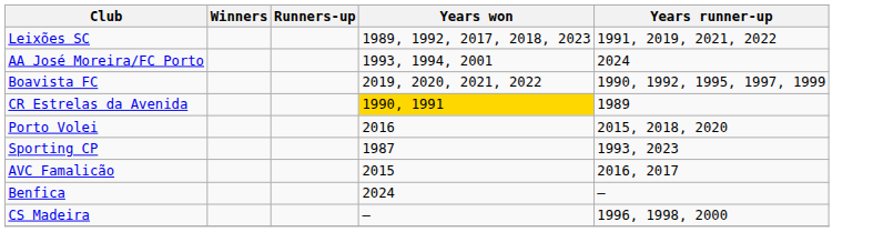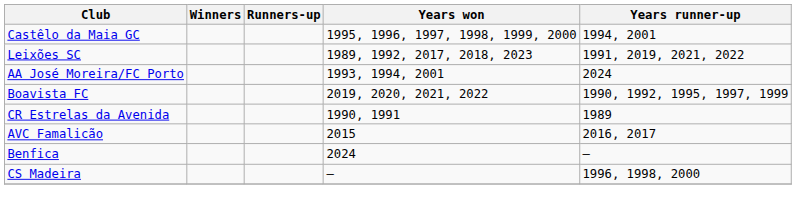 <table class="wikitable plainrowheaders sortable">
 <tr>
 <th scope=col>Club</th>
 <th scope=col>Winners</th>
 <th scope=col>Runners-up</th>
 <th scope=col>Years won</th>
 <th scope=col>Years runner-up</th>
+</tr>
+<tr>
+<td><a href='#'>Castêlo da Maia GC</a></td>
+<td></td>
+<td></td>
+<td>1995, 1996, 1997, 1998, 1999, 2000</td>
+<td>1994, 2001</td>
 </tr>
 <tr>
 <td><a href='#'>Leixões SC</a></td>
 <td></td>
 <td></td>
 <td>1989, 1992, 2017, 2018, 2023</td>
 <td>1991, 2019, 2021, 2022</td>
 </tr>
 <tr>
 <td><a href='#'>AA José Moreira/FC Porto</a></td>
 <td></td>
 <td></td>
 <td>1993, 1994, 2001</td>
 <td>2024</td>
 </tr>
 <tr>
 <td><a href='#'>Boavista FC</a></td>
 <td></td>
 <td></td>
 <td>2019, 2020, 2021, 2022</td>
 <td>1990, 1992, 1995, 1997, 1999</td>
 </tr>
 <tr>
 <td><a href='#'>CR Estrelas da Avenida</a></td>
 <td></td>
 <td></td>
-<td style="background: gold;">1990, 1991</td>
+<td>1990, 1991</td>
 <td>1989</td>
-</tr>
-<tr>
-<td><a href='#'>Porto Volei</a></td>
-<td></td>
-<td></td>
-<td>2016</td>
-<td>2015, 2018, 2020</td>
-</tr>
-<tr>
-<td><a href='#'>Sporting CP</a></td>
-<td></td>
-<td></td>
-<td>1987</td>
-<td>1993, 2023</td>
 </tr>
 <tr>
 <td><a href='#'>AVC Famalicão</a></td>
 <td></td>
 <td></td>
 <td>2015</td>
 <td>2016, 2017</td>
 </tr>
 <tr>
 <td><a href='#'>Benfica</a></td>
 <td></td>
 <td></td>
 <td>2024</td>
 <td>–</td>
 </tr>
 <tr>
 <td><a href='#'>CS Madeira</a></td>
 <td></td>
 <td></td>
 <td>–</td>
 <td>1996, 1998, 2000</td>
 </tr>
 <tr>
 </tr>
 </table>
